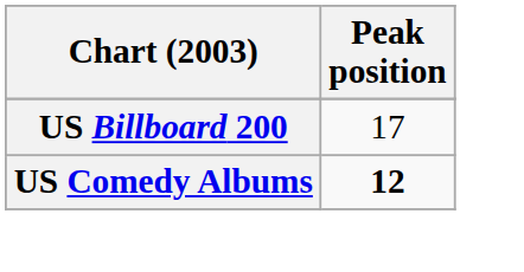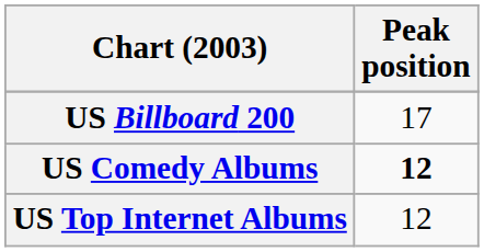 <table class="wikitable sortable plainrowheaders">
 <tr>
 <th>Chart (2003)</th>
 <th>Peak<br>position</th>
 </tr>
 <tr>
 </tr>
 <tr>
 <th scope="row">US <a href='#'><em>Billboard</em> 200</a></th>
 <td style="text-align:center;">17</td>
 </tr>
 <tr>
 <th scope="row">US <a href='#'>Comedy Albums</a></th>
 <td style="text-align:center;"><strong>12</strong></td>
 </tr>
+<tr>
+<th scope="row">US <a href='#'>Top Internet Albums</a></th>
+<td style="text-align:center;">12</td>
+</tr>
 </table>
